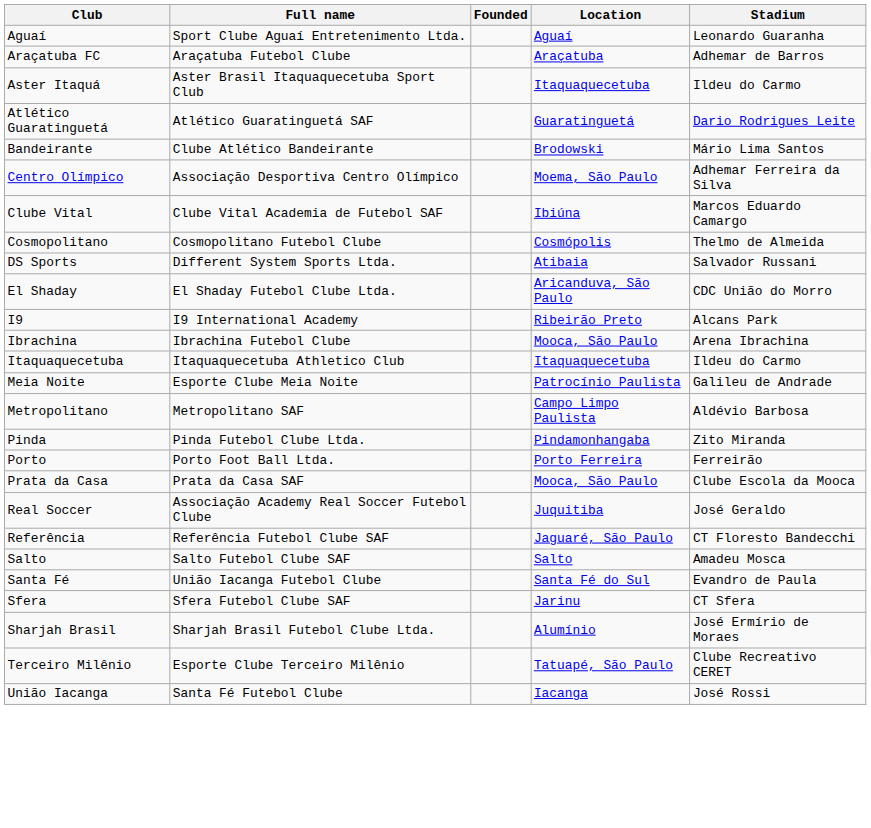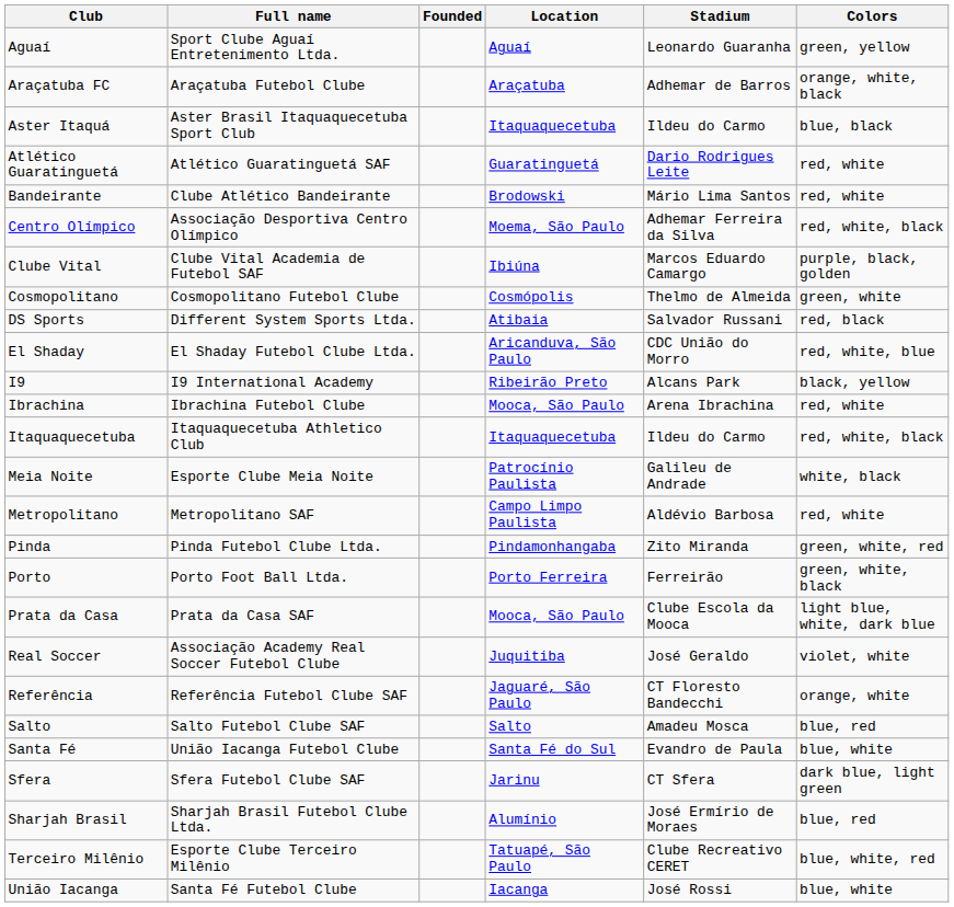 <table class="wikitable sortable">
 <tr>
 <th>Club</th>
 <th>Full name</th>
 <th>Founded</th>
 <th>Location</th>
 <th>Stadium</th>
+<th>Colors</th>
 </tr>
 <tr>
 <td>Aguaí</td>
 <td>Sport Clube Aguaí Entretenimento Ltda.</td>
 <td></td>
 <td><a href='#'>Aguaí</a></td>
 <td>Leonardo Guaranha</td>
+<td>green, yellow</td>
 </tr>
 <tr>
 <td>Araçatuba FC</td>
 <td>Araçatuba Futebol Clube</td>
 <td></td>
 <td><a href='#'>Araçatuba</a></td>
 <td>Adhemar de Barros</td>
+<td>orange, white, black</td>
 </tr>
 <tr>
 <td>Aster Itaquá</td>
 <td>Aster Brasil Itaquaquecetuba Sport Club</td>
 <td></td>
 <td><a href='#'>Itaquaquecetuba</a></td>
 <td>Ildeu do Carmo</td>
+<td>blue, black</td>
 </tr>
 <tr>
 <td>Atlético Guaratinguetá</td>
 <td>Atlético Guaratinguetá SAF</td>
 <td></td>
 <td><a href='#'>Guaratinguetá</a></td>
 <td><a href='#'>Dario Rodrigues Leite</a></td>
+<td>red, white</td>
 </tr>
 <tr>
 <td>Bandeirante</td>
 <td>Clube Atlético Bandeirante</td>
 <td></td>
 <td><a href='#'>Brodowski</a></td>
 <td>Mário Lima Santos</td>
+<td>red, white</td>
 </tr>
 <tr>
 <td><a href='#'>Centro Olímpico</a></td>
 <td>Associação Desportiva Centro Olímpico</td>
 <td></td>
 <td><a href='#'>Moema, São Paulo</a></td>
 <td>Adhemar Ferreira da Silva</td>
+<td>red, white, black</td>
 </tr>
 <tr>
 <td>Clube Vital</td>
 <td>Clube Vital Academia de Futebol SAF</td>
 <td></td>
 <td><a href='#'>Ibiúna</a></td>
 <td>Marcos Eduardo Camargo</td>
+<td>purple, black, golden</td>
 </tr>
 <tr>
 <td>Cosmopolitano</td>
 <td>Cosmopolitano Futebol Clube</td>
 <td></td>
 <td><a href='#'>Cosmópolis</a></td>
 <td>Thelmo de Almeida</td>
+<td>green, white</td>
 </tr>
 <tr>
 <td>DS Sports</td>
 <td>Different System Sports Ltda.</td>
 <td></td>
 <td><a href='#'>Atibaia</a></td>
 <td>Salvador Russani</td>
+<td>red, black</td>
 </tr>
 <tr>
 <td>El Shaday</td>
 <td>El Shaday Futebol Clube Ltda.</td>
 <td></td>
 <td><a href='#'>Aricanduva, São Paulo</a></td>
 <td>CDC União do Morro</td>
+<td>red, white, blue</td>
 </tr>
 <tr>
 <td>I9</td>
 <td>I9 International Academy</td>
 <td></td>
 <td><a href='#'>Ribeirão Preto</a></td>
 <td>Alcans Park</td>
+<td>black, yellow</td>
 </tr>
 <tr>
 <td>Ibrachina</td>
 <td>Ibrachina Futebol Clube</td>
 <td></td>
 <td><a href='#'>Mooca, São Paulo</a></td>
 <td>Arena Ibrachina</td>
+<td>red, white</td>
 </tr>
 <tr>
 <td>Itaquaquecetuba</td>
 <td>Itaquaquecetuba Athletico Club</td>
 <td></td>
 <td><a href='#'>Itaquaquecetuba</a></td>
 <td>Ildeu do Carmo</td>
+<td>red, white, black</td>
 </tr>
 <tr>
 <td>Meia Noite</td>
 <td>Esporte Clube Meia Noite</td>
 <td></td>
 <td><a href='#'>Patrocínio Paulista</a></td>
 <td>Galileu de Andrade</td>
+<td>white, black</td>
 </tr>
 <tr>
 <td>Metropolitano</td>
 <td>Metropolitano SAF</td>
 <td></td>
 <td><a href='#'>Campo Limpo Paulista</a></td>
 <td>Aldévio Barbosa</td>
+<td>red, white</td>
 </tr>
 <tr>
 <td>Pinda</td>
 <td>Pinda Futebol Clube Ltda.</td>
 <td></td>
 <td><a href='#'>Pindamonhangaba</a></td>
 <td>Zito Miranda</td>
+<td>green, white, red</td>
 </tr>
 <tr>
 <td>Porto</td>
 <td>Porto Foot Ball Ltda.</td>
 <td></td>
 <td><a href='#'>Porto Ferreira</a></td>
 <td>Ferreirão</td>
+<td>green, white, black</td>
 </tr>
 <tr>
 <td>Prata da Casa</td>
 <td>Prata da Casa SAF</td>
 <td></td>
 <td><a href='#'>Mooca, São Paulo</a></td>
 <td>Clube Escola da Mooca</td>
+<td>light blue, white, dark blue</td>
 </tr>
 <tr>
 <td>Real Soccer</td>
 <td>Associação Academy Real Soccer Futebol Clube</td>
 <td></td>
 <td><a href='#'>Juquitiba</a></td>
 <td>José Geraldo</td>
+<td>violet, white</td>
 </tr>
 <tr>
 <td>Referência</td>
 <td>Referência Futebol Clube SAF</td>
 <td></td>
 <td><a href='#'>Jaguaré, São Paulo</a></td>
 <td>CT Floresto Bandecchi</td>
+<td>orange, white</td>
 </tr>
 <tr>
 <td>Salto</td>
 <td>Salto Futebol Clube SAF</td>
 <td></td>
 <td><a href='#'>Salto</a></td>
 <td>Amadeu Mosca</td>
+<td>blue, red</td>
 </tr>
 <tr>
 <td>Santa Fé</td>
 <td>União Iacanga Futebol Clube</td>
 <td></td>
 <td><a href='#'>Santa Fé do Sul</a></td>
 <td>Evandro de Paula</td>
+<td>blue, white</td>
 </tr>
 <tr>
 <td>Sfera</td>
 <td>Sfera Futebol Clube SAF</td>
 <td></td>
 <td><a href='#'>Jarinu</a></td>
 <td>CT Sfera</td>
+<td>dark blue, light green</td>
 </tr>
 <tr>
 <td>Sharjah Brasil</td>
 <td>Sharjah Brasil Futebol Clube Ltda.</td>
 <td></td>
 <td><a href='#'>Alumínio</a></td>
 <td>José Ermírio de Moraes</td>
+<td>blue, red</td>
 </tr>
 <tr>
 <td>Terceiro Milênio</td>
 <td>Esporte Clube Terceiro Milênio</td>
 <td></td>
 <td><a href='#'>Tatuapé, São Paulo</a></td>
 <td>Clube Recreativo CERET</td>
+<td>blue, white, red</td>
 </tr>
 <tr>
 <td>União Iacanga</td>
 <td>Santa Fé Futebol Clube</td>
 <td></td>
 <td><a href='#'>Iacanga</a></td>
 <td>José Rossi</td>
+<td>blue, white</td>
 </tr>
 </table>
